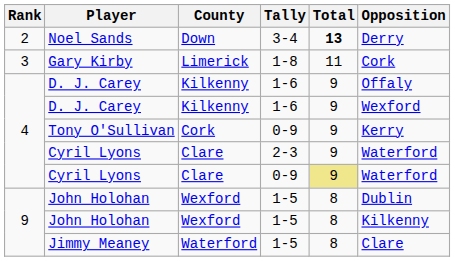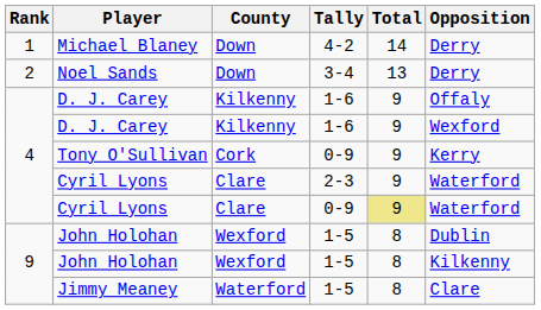 <table class="wikitable">
 <tr>
 <th>Rank</th>
 <th>Player</th>
 <th>County</th>
 <th>Tally</th>
 <th>Total</th>
 <th>Opposition</th>
 </tr>
 <tr>
+<td rowspan=1 align=center>1</td>
+<td><a href='#'>Michael Blaney</a></td>
+<td><a href='#'>Down</a></td>
+<td align=center>4-2</td>
+<td align=center>14</td>
+<td><a href='#'>Derry</a></td>
+</tr>
+<tr>
 <td rowspan=1 align=center>2</td>
 <td><a href='#'>Noel Sands</a></td>
 <td><a href='#'>Down</a></td>
 <td align=center>3-4</td>
-<td align=center><strong>13</strong></td>
+<td align=center>13</td>
 <td><a href='#'>Derry</a></td>
-</tr>
-<tr>
-<td rowspan=1 align=center>3</td>
-<td><a href='#'>Gary Kirby</a></td>
-<td><a href='#'>Limerick</a></td>
-<td align=center>1-8</td>
-<td align=center>11</td>
-<td><a href='#'>Cork</a></td>
 </tr>
 <tr>
 <td rowspan=5 align=center>4</td>
 <td><a href='#'>D. J. Carey</a></td>
 <td><a href='#'>Kilkenny</a></td>
 <td align=center>1-6</td>
 <td align=center>9</td>
 <td><a href='#'>Offaly</a></td>
 </tr>
 <tr>
 <td><a href='#'>D. J. Carey</a></td>
 <td><a href='#'>Kilkenny</a></td>
 <td align=center>1-6</td>
 <td align=center>9</td>
 <td><a href='#'>Wexford</a></td>
 </tr>
 <tr>
 <td><a href='#'>Tony O'Sullivan</a></td>
 <td><a href='#'>Cork</a></td>
 <td align=center>0-9</td>
 <td align=center>9</td>
 <td><a href='#'>Kerry</a></td>
 </tr>
 <tr>
 <td><a href='#'>Cyril Lyons</a></td>
 <td><a href='#'>Clare</a></td>
 <td align=center>2-3</td>
 <td align=center>9</td>
 <td><a href='#'>Waterford</a></td>
 </tr>
 <tr>
 <td><a href='#'>Cyril Lyons</a></td>
 <td><a href='#'>Clare</a></td>
 <td align=center>0-9</td>
 <td align=center style="background: khaki;">9</td>
 <td><a href='#'>Waterford</a></td>
 </tr>
 <tr>
 <td rowspan=3 align=center>9</td>
 <td><a href='#'>John Holohan</a></td>
 <td><a href='#'>Wexford</a></td>
 <td align=center>1-5</td>
 <td align=center>8</td>
 <td><a href='#'>Dublin</a></td>
 </tr>
 <tr>
 <td><a href='#'>John Holohan</a></td>
 <td><a href='#'>Wexford</a></td>
 <td align=center>1-5</td>
 <td align=center>8</td>
 <td><a href='#'>Kilkenny</a></td>
 </tr>
 <tr>
 <td><a href='#'>Jimmy Meaney</a></td>
 <td><a href='#'>Waterford</a></td>
 <td align=center>1-5</td>
 <td align=center>8</td>
 <td><a href='#'>Clare</a></td>
 </tr>
 </table>
